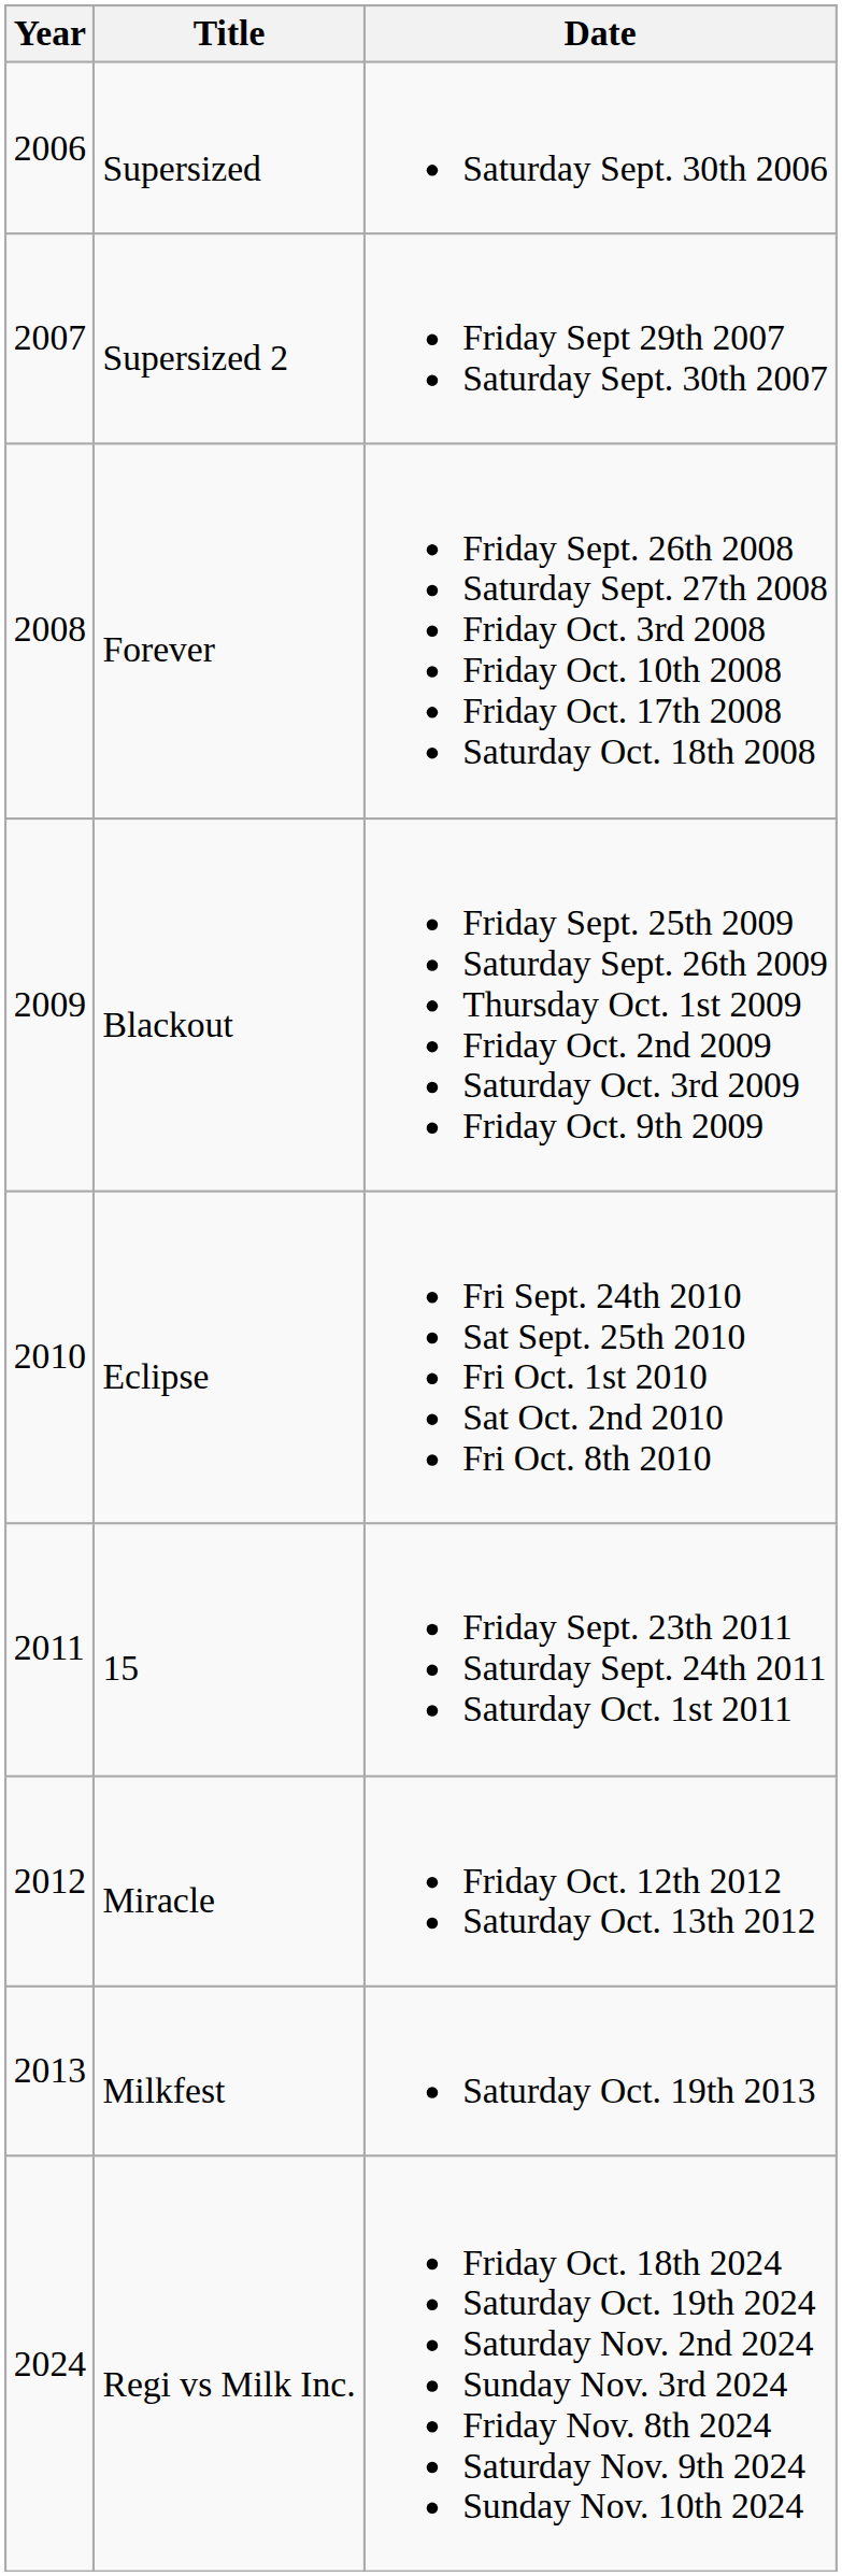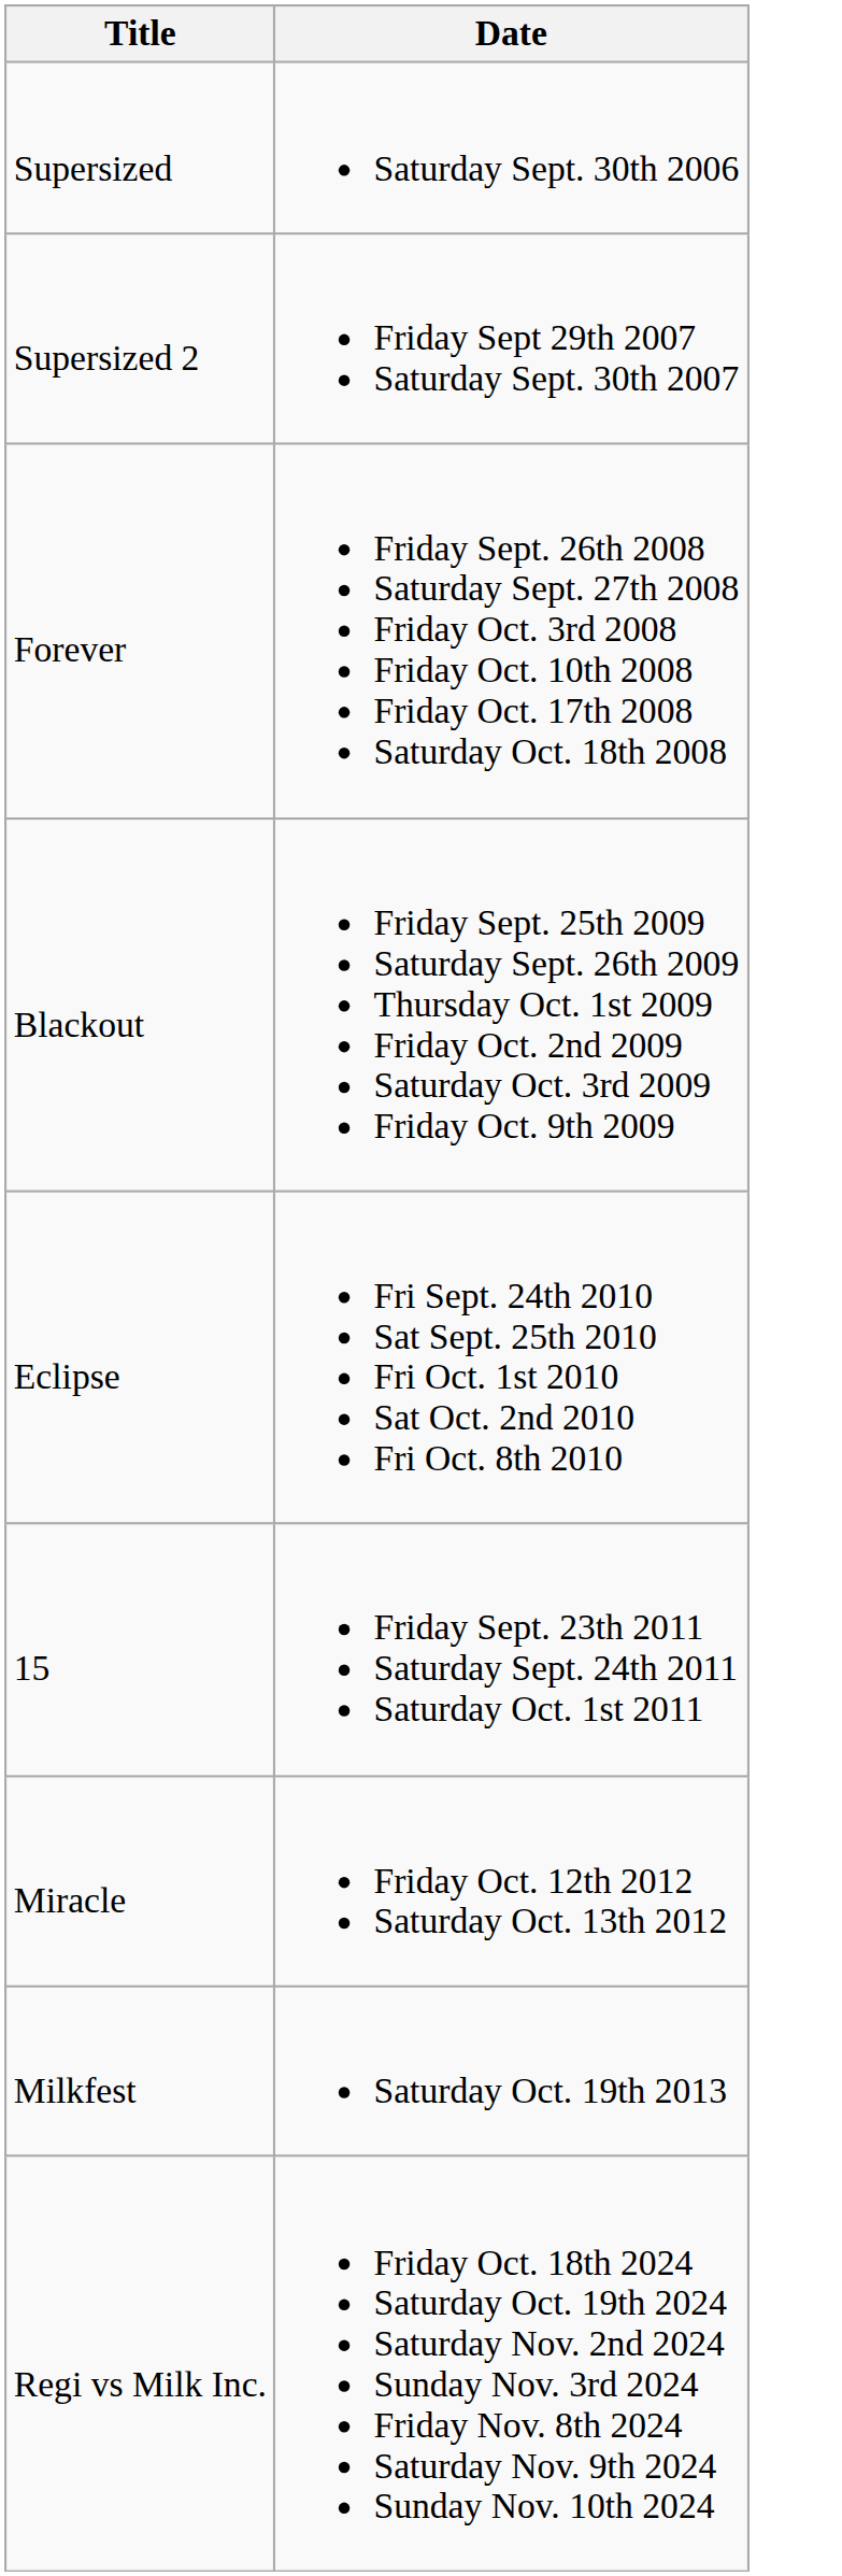 <table class="wikitable">
 <tr>
-<th>Year</th>
 <th>Title</th>
 <th>Date</th>
 </tr>
 <tr>
-<td>2006</td>
 <td><br>Supersized</td>
 <td><br><ul><li>Saturday Sept. 30th 2006</li></ul></td>
 </tr>
 <tr>
-<td>2007</td>
 <td><br>Supersized 2</td>
 <td><br><ul><li>Friday Sept 29th 2007</li><li>Saturday Sept. 30th 2007</li></ul></td>
 </tr>
 <tr>
-<td>2008</td>
 <td><br>Forever</td>
 <td><br><ul><li>Friday Sept. 26th 2008</li><li>Saturday Sept. 27th 2008</li><li>Friday Oct. 3rd 2008</li><li>Friday Oct. 10th 2008</li><li>Friday Oct. 17th 2008</li><li>Saturday Oct. 18th 2008</li></ul></td>
 </tr>
 <tr>
-<td>2009</td>
 <td><br>Blackout</td>
 <td><br><ul><li>Friday Sept. 25th 2009</li><li>Saturday Sept. 26th 2009</li><li>Thursday Oct. 1st 2009</li><li>Friday Oct. 2nd 2009</li><li>Saturday Oct. 3rd 2009</li><li>Friday Oct. 9th 2009</li></ul></td>
 </tr>
 <tr>
-<td>2010</td>
 <td><br>Eclipse</td>
 <td><br><ul><li>Fri Sept. 24th 2010</li><li>Sat Sept. 25th 2010</li><li>Fri Oct. 1st 2010</li><li>Sat Oct. 2nd 2010</li><li>Fri Oct. 8th 2010</li></ul></td>
 </tr>
 <tr>
-<td>2011</td>
 <td><br>15</td>
 <td><br><ul><li>Friday Sept. 23th 2011</li><li>Saturday Sept. 24th 2011</li><li>Saturday Oct. 1st 2011</li></ul></td>
 </tr>
 <tr>
-<td>2012</td>
 <td><br>Miracle</td>
 <td><br><ul><li>Friday Oct. 12th 2012</li><li>Saturday Oct. 13th 2012</li></ul></td>
 </tr>
 <tr>
-<td>2013</td>
 <td><br>Milkfest</td>
 <td><br><ul><li>Saturday Oct. 19th 2013</li></ul></td>
 </tr>
 <tr>
-<td>2024</td>
 <td><br>Regi vs Milk Inc.</td>
 <td><br><ul><li>Friday Oct. 18th 2024</li><li>Saturday Oct. 19th 2024</li><li>Saturday Nov. 2nd 2024</li><li>Sunday Nov. 3rd 2024</li><li>Friday Nov. 8th 2024</li><li>Saturday Nov. 9th 2024</li><li>Sunday Nov. 10th 2024</li></ul></td>
 </tr>
 </table>
